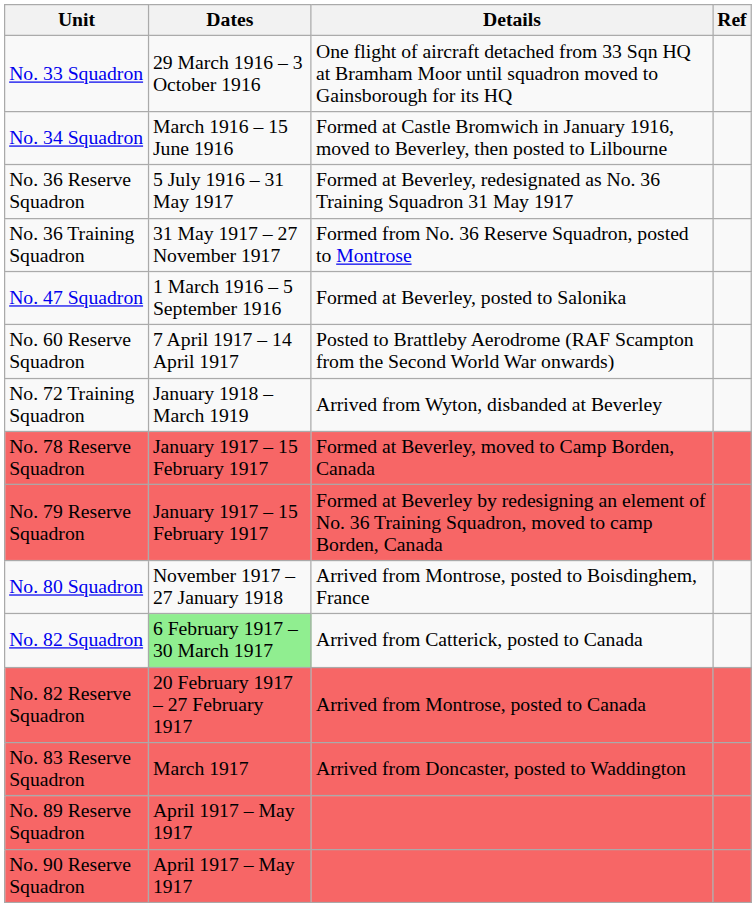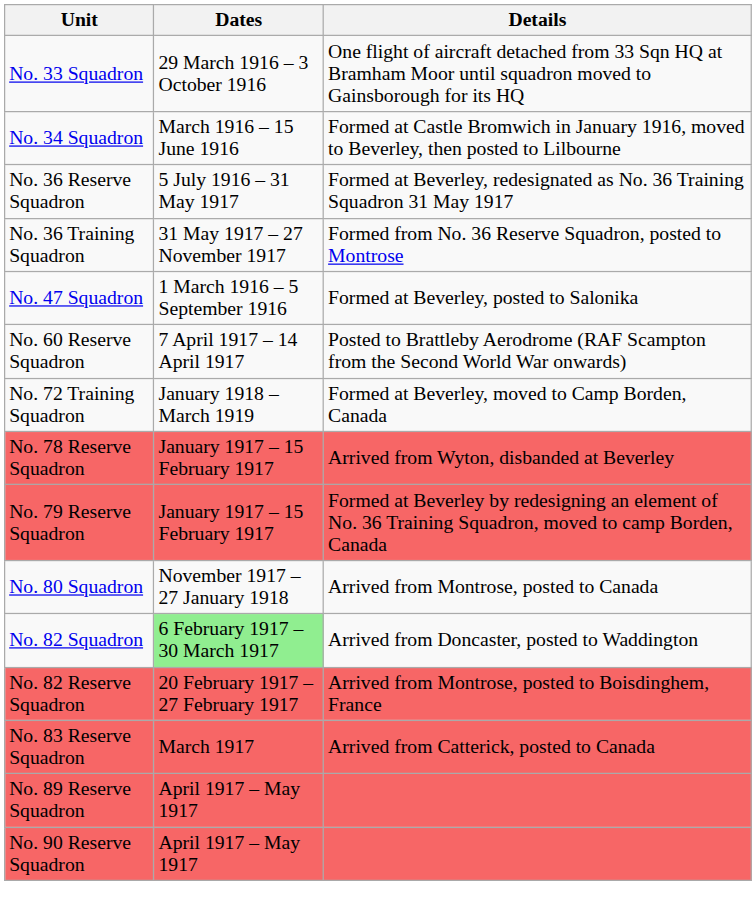 <table class="wikitable">
 <tr>
 <th scope="col" width="190">Unit</th>
 <th scope="col" width="220">Dates</th>
 <th scope="col" width="700">Details</th>
-<th scope="col" width="20">Ref</th>
 </tr>
 <tr>
 <td><a href='#'>No. 33 Squadron</a></td>
 <td>29 March 1916 – 3 October 1916</td>
 <td>One flight of aircraft detached from 33 Sqn HQ at Bramham Moor until squadron moved to Gainsborough for its HQ</td>
-<td></td>
 </tr>
 <tr>
 <td><a href='#'>No. 34 Squadron</a></td>
 <td>March 1916  – 15 June 1916</td>
 <td>Formed at Castle Bromwich in January 1916, moved to Beverley, then posted to Lilbourne</td>
-<td></td>
 </tr>
 <tr>
 <td>No. 36 Reserve Squadron</td>
 <td>5 July 1916 – 31 May 1917</td>
 <td>Formed at Beverley, redesignated as No. 36 Training Squadron 31 May 1917</td>
-<td></td>
 </tr>
 <tr>
 <td>No. 36 Training Squadron</td>
 <td>31 May 1917 – 27 November 1917</td>
 <td>Formed from No. 36 Reserve Squadron, posted to <a href='#'>Montrose</a></td>
-<td></td>
 </tr>
 <tr>
 <td><a href='#'>No. 47 Squadron</a></td>
 <td>1 March 1916 – 5 September 1916</td>
 <td>Formed at Beverley, posted to Salonika</td>
-<td></td>
 </tr>
 <tr>
 <td>No. 60 Reserve Squadron</td>
 <td>7 April 1917 – 14 April 1917</td>
 <td>Posted to Brattleby Aerodrome (RAF Scampton from the Second World War onwards)</td>
-<td></td>
 </tr>
 <tr>
 <td>No. 72 Training Squadron</td>
 <td>January 1918 – March 1919</td>
-<td>Arrived from Wyton, disbanded at Beverley</td>
-<td></td>
+<td>Formed at Beverley, moved to Camp Borden, Canada</td>
 </tr>
 <tr style="background: #f76666;">
 <td>No. 78 Reserve Squadron</td>
 <td>January 1917  – 15 February 1917</td>
-<td>Formed at Beverley, moved to Camp Borden, Canada</td>
-<td></td>
+<td>Arrived from Wyton, disbanded at Beverley</td>
 </tr>
 <tr style="background: #f76666;">
 <td>No. 79 Reserve Squadron</td>
 <td>January 1917 – 15 February 1917</td>
 <td>Formed at Beverley by redesigning an element of No. 36 Training Squadron, moved to camp Borden, Canada</td>
-<td></td>
 </tr>
 <tr>
 <td><a href='#'>No. 80 Squadron</a></td>
 <td>November 1917 – 27 January 1918</td>
-<td>Arrived from Montrose, posted to Boisdinghem, France</td>
-<td></td>
+<td>Arrived from Montrose, posted to Canada</td>
 </tr>
 <tr>
 <td><a href='#'>No. 82 Squadron</a></td>
 <td style="background: lightgreen;">6 February 1917 – 30 March 1917</td>
-<td>Arrived from Catterick, posted to Canada</td>
-<td></td>
+<td>Arrived from Doncaster, posted to Waddington</td>
 </tr>
 <tr style="background: #f76666;">
 <td>No. 82 Reserve Squadron</td>
 <td>20 February 1917 – 27 February 1917</td>
-<td>Arrived from Montrose, posted to Canada</td>
-<td></td>
+<td>Arrived from Montrose, posted to Boisdinghem, France</td>
 </tr>
 <tr style="background: #f76666;">
 <td>No. 83 Reserve Squadron</td>
 <td>March 1917</td>
-<td>Arrived from Doncaster, posted to Waddington</td>
-<td></td>
+<td>Arrived from Catterick, posted to Canada</td>
 </tr>
 <tr style="background: #f76666;">
 <td>No. 89 Reserve Squadron</td>
 <td>April 1917 – May 1917</td>
-<td></td>
 <td></td>
 </tr>
 <tr style="background: #f76666;">
 <td>No. 90 Reserve Squadron</td>
 <td>April 1917 – May 1917</td>
 <td></td>
-<td></td>
 </tr>
 </table>
